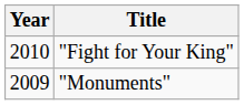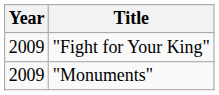 <table class=wikitable>
 <tr>
 <th>Year</th>
 <th>Title</th>
 </tr>
 <tr>
-<td>2010</td>
+<td>2009</td>
 <td>"Fight for Your King"</td>
 </tr>
 <tr>
 <td>2009</td>
 <td>"Monuments"</td>
 </tr>
 </table>
